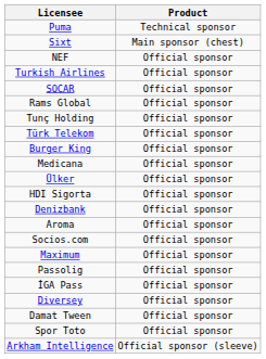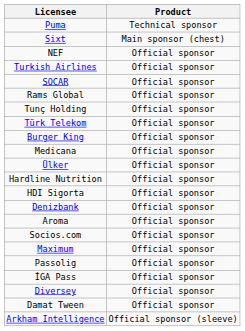 <table class="wikitable" style="text-align: center">
 <tr>
 <th>Licensee</th>
 <th>Product</th>
 </tr>
 <tr>
 <td><a href='#'>Puma</a></td>
 <td>Technical sponsor</td>
 </tr>
 <tr>
 <td><a href='#'>Sixt</a></td>
 <td>Main sponsor (chest)</td>
 </tr>
 <tr>
 <td>NEF</td>
 <td>Official sponsor</td>
 </tr>
 <tr>
 <td><a href='#'>Turkish Airlines</a></td>
 <td>Official sponsor</td>
 </tr>
 <tr>
 <td><a href='#'>SOCAR</a></td>
 <td>Official sponsor</td>
 </tr>
 <tr>
 <td>Rams Global</td>
 <td>Official sponsor</td>
 </tr>
 <tr>
 <td>Tunç Holding</td>
 <td>Official sponsor</td>
 </tr>
 <tr>
 <td><a href='#'>Türk Telekom</a></td>
 <td>Official sponsor</td>
 </tr>
 <tr>
 <td><a href='#'>Burger King</a></td>
 <td>Official sponsor</td>
 </tr>
 <tr>
 <td>Medicana</td>
 <td>Official sponsor</td>
 </tr>
 <tr>
 <td><a href='#'>Ülker</a></td>
 <td>Official sponsor</td>
 </tr>
 <tr>
+<td>Hardline Nutrition</td>
+<td>Official sponsor</td>
+</tr>
+<tr>
 <td>HDI Sigorta</td>
 <td>Official sponsor</td>
 </tr>
 <tr>
 <td><a href='#'>Denizbank</a></td>
 <td>Official sponsor</td>
 </tr>
 <tr>
 <td>Aroma</td>
 <td>Official sponsor</td>
 </tr>
 <tr>
 <td>Socios.com</td>
 <td>Official sponsor</td>
 </tr>
 <tr>
 <td><a href='#'>Maximum</a></td>
 <td>Official sponsor</td>
 </tr>
 <tr>
 <td>Passolig</td>
 <td>Official sponsor</td>
 </tr>
 <tr>
 <td>İGA Pass</td>
 <td>Official sponsor</td>
 </tr>
 <tr>
 <td><a href='#'>Diversey</a></td>
 <td>Official sponsor</td>
 </tr>
 <tr>
 <td>Damat Tween</td>
 <td>Official sponsor</td>
 </tr>
 <tr>
-<td>Spor Toto</td>
-<td>Official sponsor</td>
-</tr>
-<tr>
 <td><a href='#'>Arkham Intelligence</a></td>
 <td>Official sponsor (sleeve)</td>
 </tr>
 </table>
